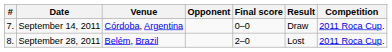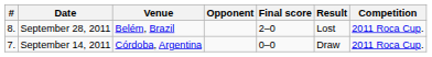 <table class="wikitable collapsible collapsed" style=font-size:85%>
 <tr>
 <th>#</th>
 <th>Date</th>
 <th>Venue</th>
 <th>Opponent</th>
 <th>Final score</th>
 <th>Result</th>
 <th>Competition</th>
 </tr>
 <tr>
+<td>8.</td>
+<td>September 28, 2011</td>
+<td><a href='#'>Belém</a>, <a href='#'>Brazil</a></td>
+<td></td>
+<td>2–0</td>
+<td>Lost</td>
+<td><a href='#'>2011 Roca Cup</a>.</td>
+</tr>
+<tr>
 <td>7.</td>
 <td>September 14, 2011</td>
 <td><a href='#'>Córdoba</a>, <a href='#'>Argentina</a></td>
 <td></td>
 <td>0–0</td>
 <td>Draw</td>
 <td><a href='#'>2011 Roca Cup</a>.</td>
 </tr>
-<tr>
-<td>8.</td>
-<td>September 28, 2011</td>
-<td><a href='#'>Belém</a>, <a href='#'>Brazil</a></td>
-<td></td>
-<td>2–0</td>
-<td>Lost</td>
-<td><a href='#'>2011 Roca Cup</a>.</td>
-</tr>
 </table>
